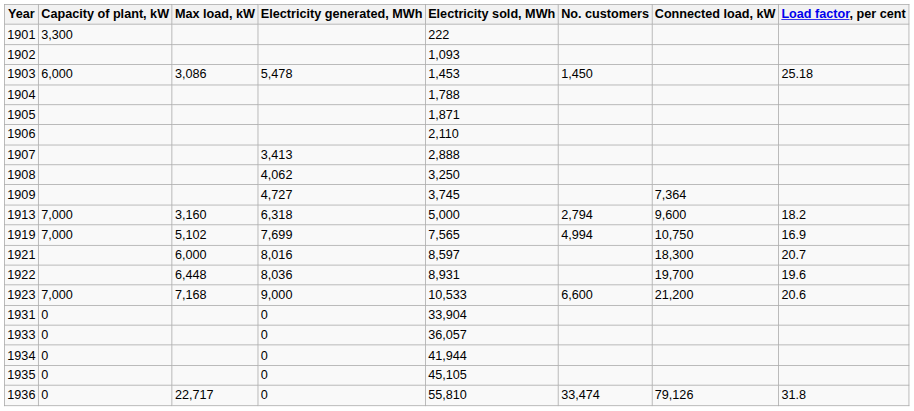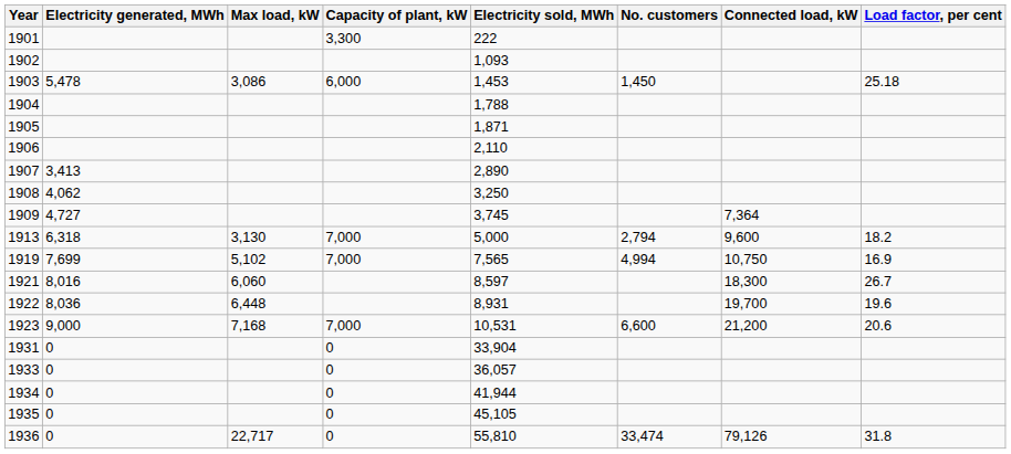 <table class="wikitable">
 <tr>
 <th>Year</th>
+<th>Electricity generated, MWh</th>
+<th>Max load, kW</th>
 <th>Capacity of plant, kW</th>
-<th>Max load, kW</th>
-<th>Electricity generated, MWh</th>
 <th>Electricity sold, MWh</th>
 <th>No. customers</th>
 <th>Connected load, kW</th>
 <th><a href='#'>Load factor</a>, per cent</th>
 </tr>
 <tr>
 <td>1901</td>
-<td>3,300</td>
 <td></td>
 <td></td>
+<td>3,300</td>
 <td>222</td>
 <td></td>
 <td></td>
 <td></td>
 </tr>
 <tr>
 <td>1902</td>
 <td></td>
 <td></td>
 <td></td>
 <td>1,093</td>
 <td></td>
 <td></td>
 <td></td>
 </tr>
 <tr>
 <td>1903</td>
+<td>5,478</td>
+<td>3,086</td>
 <td>6,000</td>
-<td>3,086</td>
-<td>5,478</td>
 <td>1,453</td>
 <td>1,450</td>
 <td></td>
 <td>25.18</td>
 </tr>
 <tr>
 <td>1904</td>
 <td></td>
 <td></td>
 <td></td>
 <td>1,788</td>
 <td></td>
 <td></td>
 <td></td>
 </tr>
 <tr>
 <td>1905</td>
 <td></td>
 <td></td>
 <td></td>
 <td>1,871</td>
 <td></td>
 <td></td>
 <td></td>
 </tr>
 <tr>
 <td>1906</td>
 <td></td>
 <td></td>
 <td></td>
 <td>2,110</td>
 <td></td>
 <td></td>
 <td></td>
 </tr>
 <tr>
 <td>1907</td>
+<td>3,413</td>
 <td></td>
 <td></td>
-<td>3,413</td>
-<td>2,888</td>
+<td>2,890</td>
 <td></td>
 <td></td>
 <td></td>
 </tr>
 <tr>
 <td>1908</td>
+<td>4,062</td>
 <td></td>
 <td></td>
-<td>4,062</td>
 <td>3,250</td>
 <td></td>
 <td></td>
 <td></td>
 </tr>
 <tr>
 <td>1909</td>
+<td>4,727</td>
 <td></td>
 <td></td>
-<td>4,727</td>
 <td>3,745</td>
 <td></td>
 <td>7,364</td>
 <td></td>
 </tr>
 <tr>
 <td>1913</td>
+<td>6,318</td>
+<td>3,130</td>
 <td>7,000</td>
-<td>3,160</td>
-<td>6,318</td>
 <td>5,000</td>
 <td>2,794</td>
 <td>9,600</td>
 <td>18.2</td>
 </tr>
 <tr>
 <td>1919</td>
+<td>7,699</td>
+<td>5,102</td>
 <td>7,000</td>
-<td>5,102</td>
-<td>7,699</td>
 <td>7,565</td>
 <td>4,994</td>
 <td>10,750</td>
 <td>16.9</td>
 </tr>
 <tr>
 <td>1921</td>
+<td>8,016</td>
+<td>6,060</td>
 <td></td>
-<td>6,000</td>
-<td>8,016</td>
 <td>8,597</td>
 <td></td>
 <td>18,300</td>
-<td>20.7</td>
+<td>26.7</td>
 </tr>
 <tr>
 <td>1922</td>
+<td>8,036</td>
+<td>6,448</td>
 <td></td>
-<td>6,448</td>
-<td>8,036</td>
 <td>8,931</td>
 <td></td>
 <td>19,700</td>
 <td>19.6</td>
 </tr>
 <tr>
 <td>1923</td>
+<td>9,000</td>
+<td>7,168</td>
 <td>7,000</td>
-<td>7,168</td>
-<td>9,000</td>
-<td>10,533</td>
+<td>10,531</td>
 <td>6,600</td>
 <td>21,200</td>
 <td>20.6</td>
 </tr>
 <tr>
 <td>1931</td>
 <td>0</td>
 <td></td>
 <td>0</td>
 <td>33,904</td>
 <td></td>
 <td></td>
 <td></td>
 </tr>
 <tr>
 <td>1933</td>
 <td>0</td>
 <td></td>
 <td>0</td>
 <td>36,057</td>
 <td></td>
 <td></td>
 <td></td>
 </tr>
 <tr>
 <td>1934</td>
 <td>0</td>
 <td></td>
 <td>0</td>
 <td>41,944</td>
 <td></td>
 <td></td>
 <td></td>
 </tr>
 <tr>
 <td>1935</td>
 <td>0</td>
 <td></td>
 <td>0</td>
 <td>45,105</td>
 <td></td>
 <td></td>
 <td></td>
 </tr>
 <tr>
 <td>1936</td>
 <td>0</td>
 <td>22,717</td>
 <td>0</td>
 <td>55,810</td>
 <td>33,474</td>
 <td>79,126</td>
 <td>31.8</td>
 </tr>
 </table>
